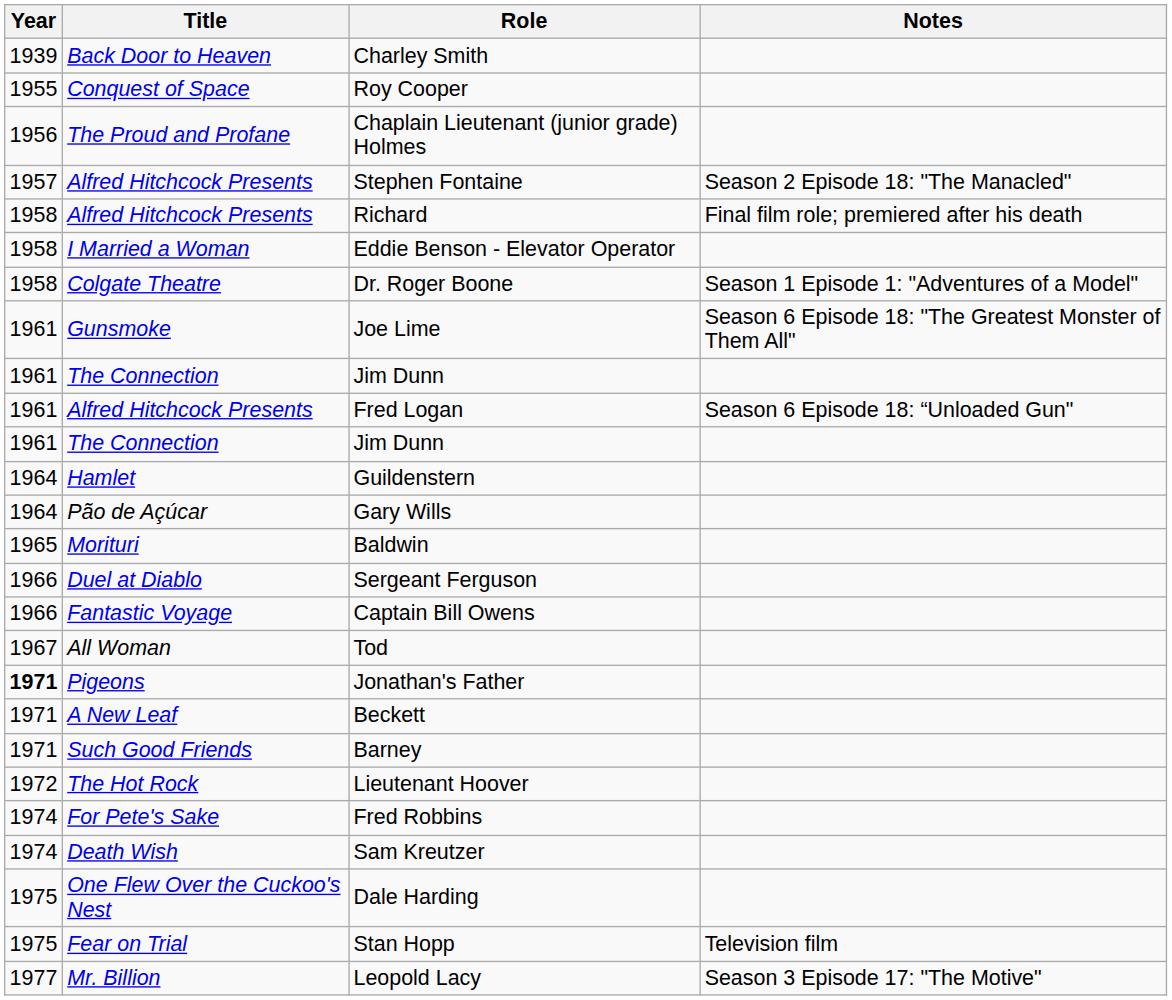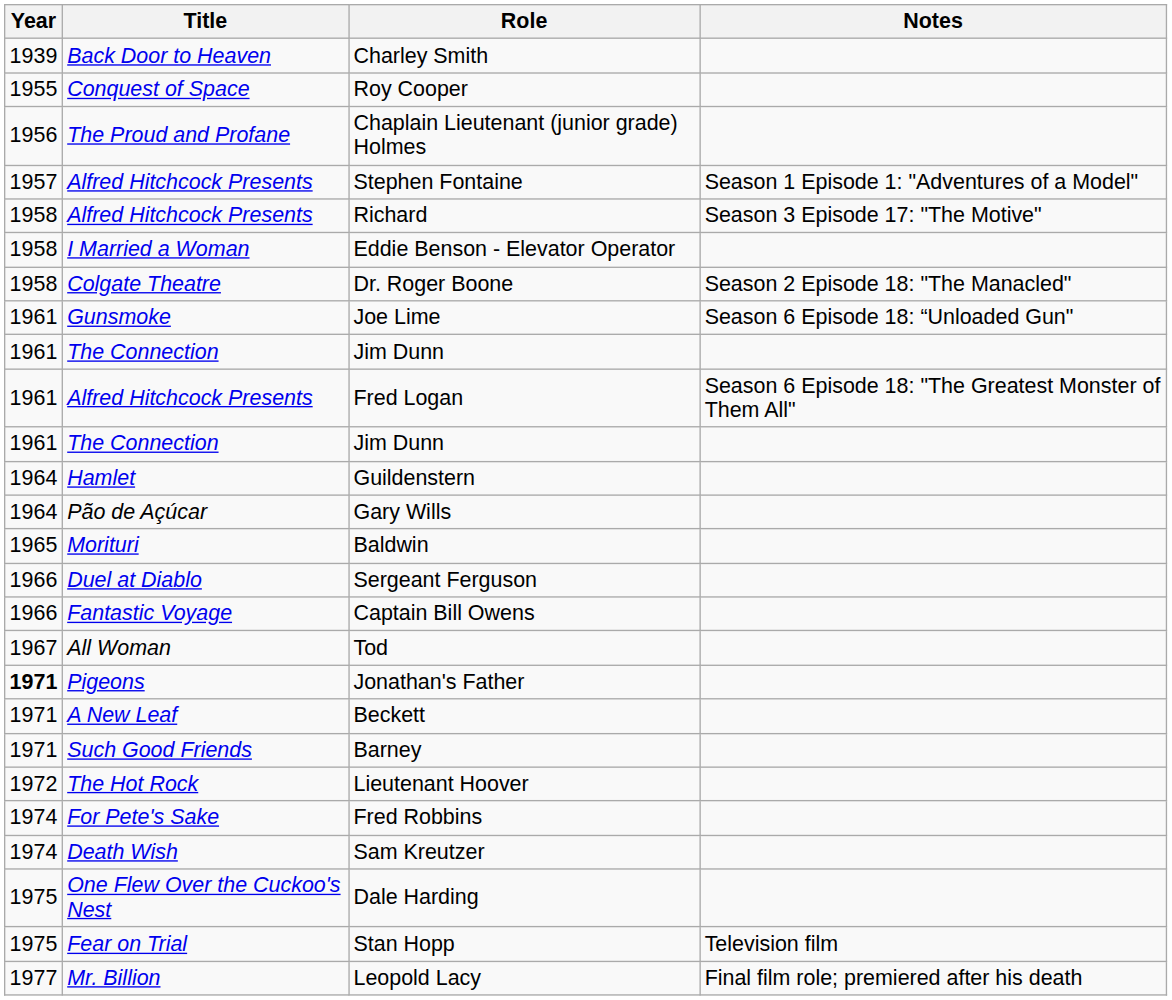 <table class="wikitable sortable">
 <tr>
 <th>Year</th>
 <th>Title</th>
 <th>Role</th>
 <th class="unsortable">Notes</th>
 </tr>
 <tr>
 <td>1939</td>
 <td><em><a href='#'>Back Door to Heaven</a></em></td>
 <td>Charley Smith</td>
 <td></td>
 </tr>
 <tr>
 <td>1955</td>
 <td><em><a href='#'>Conquest of Space</a></em></td>
 <td>Roy Cooper</td>
 <td></td>
 </tr>
 <tr>
 <td>1956</td>
 <td><em><a href='#'>The Proud and Profane</a></em></td>
 <td>Chaplain Lieutenant (junior grade) Holmes</td>
 <td></td>
 </tr>
 <tr>
 <td>1957</td>
 <td><em><a href='#'>Alfred Hitchcock Presents</a></em></td>
 <td>Stephen Fontaine</td>
-<td>Season 2 Episode 18: "The Manacled"</td>
+<td>Season 1 Episode 1: "Adventures of a Model"</td>
 </tr>
 <tr>
 <td>1958</td>
 <td><em><a href='#'>Alfred Hitchcock Presents</a></em></td>
 <td>Richard</td>
-<td>Final film role; premiered after his death</td>
+<td>Season 3 Episode 17: "The Motive"</td>
 </tr>
 <tr>
 <td>1958</td>
 <td><em><a href='#'>I Married a Woman</a></em></td>
 <td>Eddie Benson - Elevator Operator</td>
 <td></td>
 </tr>
 <tr>
 <td>1958</td>
 <td><em><a href='#'>Colgate Theatre</a></em></td>
 <td>Dr. Roger Boone</td>
-<td>Season 1 Episode 1: "Adventures of a Model"</td>
+<td>Season 2 Episode 18: "The Manacled"</td>
 </tr>
 <tr>
 <td>1961</td>
 <td><em><a href='#'>Gunsmoke</a></em></td>
 <td>Joe Lime</td>
-<td>Season 6 Episode 18: "The Greatest Monster of Them All"</td>
+<td>Season 6 Episode 18: “Unloaded Gun"</td>
 </tr>
 <tr>
 <td>1961</td>
 <td><em><a href='#'>The Connection</a></em></td>
 <td>Jim Dunn</td>
 <td></td>
 </tr>
 <tr>
 <td>1961</td>
 <td><em><a href='#'>Alfred Hitchcock Presents</a></em></td>
 <td>Fred Logan</td>
-<td>Season 6 Episode 18: “Unloaded Gun"</td>
+<td>Season 6 Episode 18: "The Greatest Monster of Them All"</td>
 </tr>
 <tr>
 <td>1961</td>
 <td><em><a href='#'>The Connection</a></em></td>
 <td>Jim Dunn</td>
 <td></td>
 </tr>
 <tr>
 <td>1964</td>
 <td><em><a href='#'>Hamlet</a></em></td>
 <td>Guildenstern</td>
 <td></td>
 </tr>
 <tr>
 <td>1964</td>
 <td><em>Pão de Açúcar</em></td>
 <td>Gary Wills</td>
 <td></td>
 </tr>
 <tr>
 <td>1965</td>
 <td><em><a href='#'>Morituri</a></em></td>
 <td>Baldwin</td>
 <td></td>
 </tr>
 <tr>
 <td>1966</td>
 <td><em><a href='#'>Duel at Diablo</a></em></td>
 <td>Sergeant Ferguson</td>
 <td></td>
 </tr>
 <tr>
 <td>1966</td>
 <td><em><a href='#'>Fantastic Voyage</a></em></td>
 <td>Captain Bill Owens</td>
 <td></td>
 </tr>
 <tr>
 <td>1967</td>
 <td><em>All Woman</em></td>
 <td>Tod</td>
 <td></td>
 </tr>
 <tr>
 <td><strong>1971</strong></td>
 <td><em><a href='#'>Pigeons</a></em></td>
 <td>Jonathan's Father</td>
 <td></td>
 </tr>
 <tr>
 <td>1971</td>
 <td><em><a href='#'>A New Leaf</a></em></td>
 <td>Beckett</td>
 <td></td>
 </tr>
 <tr>
 <td>1971</td>
 <td><em><a href='#'>Such Good Friends</a></em></td>
 <td>Barney</td>
 <td></td>
 </tr>
 <tr>
 <td>1972</td>
 <td><em><a href='#'>The Hot Rock</a></em></td>
 <td>Lieutenant Hoover</td>
 <td></td>
 </tr>
 <tr>
 <td>1974</td>
 <td><em><a href='#'>For Pete's Sake</a></em></td>
 <td>Fred Robbins</td>
 <td></td>
 </tr>
 <tr>
 <td>1974</td>
 <td><em><a href='#'>Death Wish</a></em></td>
 <td>Sam Kreutzer</td>
 <td></td>
 </tr>
 <tr>
 <td>1975</td>
 <td><em><a href='#'>One Flew Over the Cuckoo's Nest</a></em></td>
 <td>Dale Harding</td>
 <td></td>
 </tr>
 <tr>
 <td>1975</td>
 <td><em><a href='#'>Fear on Trial</a></em></td>
 <td>Stan Hopp</td>
 <td>Television film</td>
 </tr>
 <tr>
 <td>1977</td>
 <td><em><a href='#'>Mr. Billion</a></em></td>
 <td>Leopold Lacy</td>
-<td>Season 3 Episode 17: "The Motive"</td>
+<td>Final film role; premiered after his death</td>
 </tr>
 </table>
